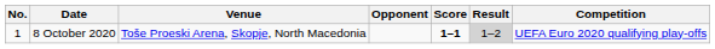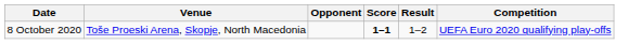 <table class="wikitable sortable">
 <tr>
-<th scope="col">No.</th>
 <th scope="col">Date</th>
 <th scope="col">Venue</th>
 <th scope="col">Opponent</th>
 <th scope="col">Score</th>
 <th scope="col">Result</th>
 <th scope="col">Competition</th>
 </tr>
 <tr>
-<td align="center">1</td>
 <td>8 October 2020</td>
 <td><a href='#'>Toše Proeski Arena</a>, <a href='#'>Skopje</a>, North Macedonia</td>
 <td></td>
 <td align="center"><strong>1–1</strong></td>
-<td align="center" style="background: lightgrey;">1–2</td>
+<td align="center">1–2</td>
 <td><a href='#'>UEFA Euro 2020 qualifying play-offs</a></td>
 </tr>
 </table>
